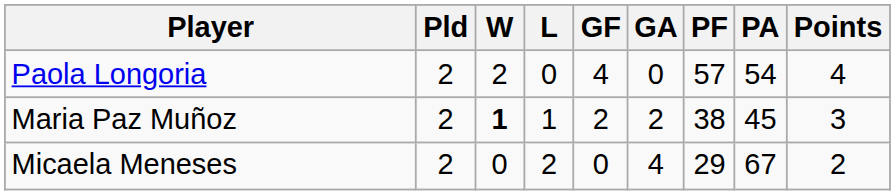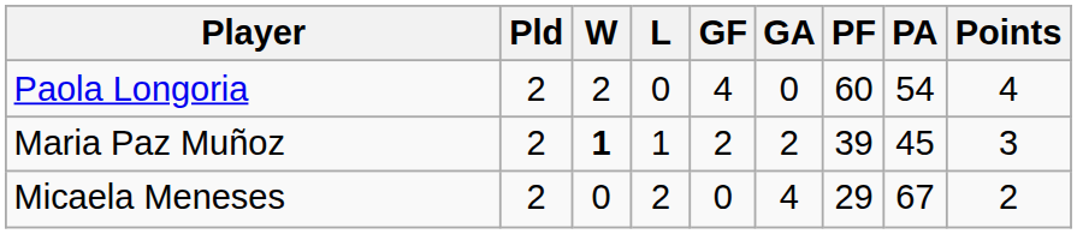 <table class=wikitable style="text-align:center">
 <tr>
 <th width=220>Player</th>
 <th width=20>Pld</th>
 <th width=20>W</th>
 <th width=20>L</th>
 <th width=20>GF</th>
 <th width=20>GA</th>
 <th width=20>PF</th>
 <th width=20>PA</th>
 <th width=50>Points</th>
 </tr>
 <tr>
 <td align=left> <a href='#'>Paola Longoria</a></td>
 <td>2</td>
 <td>2</td>
 <td>0</td>
 <td>4</td>
 <td>0</td>
-<td>57</td>
+<td>60</td>
 <td>54</td>
 <td>4</td>
 </tr>
 <tr>
 <td align=left> Maria Paz Muñoz</td>
 <td>2</td>
 <td><strong>1</strong></td>
 <td>1</td>
 <td>2</td>
 <td>2</td>
-<td>38</td>
+<td>39</td>
 <td>45</td>
 <td>3</td>
 </tr>
 <tr>
 <td align=left> Micaela Meneses</td>
 <td>2</td>
 <td>0</td>
 <td>2</td>
 <td>0</td>
 <td>4</td>
 <td>29</td>
 <td>67</td>
 <td>2</td>
 </tr>
 </table>
